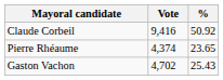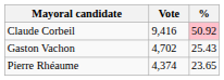 <table class="wikitable">
 <tr>
 <th bgcolor="#DDDDFF" width="200px">Mayoral candidate</th>
 <th bgcolor="#DDDDFF" width="50px">Vote</th>
 <th bgcolor="#DDDDFF" width="30px">%</th>
 </tr>
 <tr>
 <td>Claude Corbeil</td>
 <td>9,416</td>
-<td>50.92</td>
+<td style="background: pink;">50.92</td>
+</tr>
+<tr>
+<td>Gaston Vachon</td>
+<td>4,702</td>
+<td>25.43</td>
 </tr>
 <tr>
 <td>Pierre Rhéaume</td>
 <td>4,374</td>
 <td>23.65</td>
 </tr>
-<tr>
-<td>Gaston Vachon</td>
-<td>4,702</td>
-<td>25.43</td>
-</tr>
 </table>
